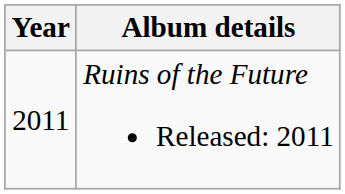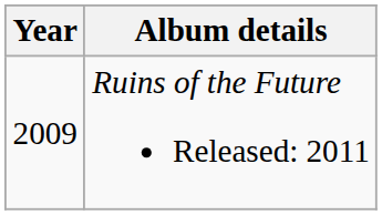 <table class="wikitable">
 <tr>
 <th>Year</th>
 <th>Album details</th>
 </tr>
 <tr>
-<td align="center">2011</td>
+<td align="center">2009</td>
 <td style="text-align:left;"><em>Ruins of the Future</em><br><ul><li>Released: 2011</li></ul></td>
 </tr>
 </table>
